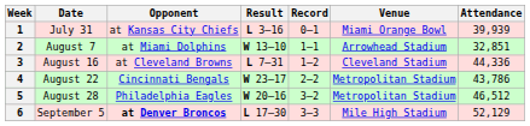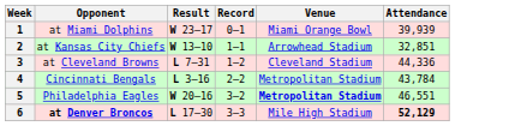 <table class="wikitable" style="text-align:center">
 <tr>
 <th>Week</th>
-<th>Date</th>
 <th>Opponent</th>
 <th>Result</th>
 <th>Record</th>
 <th>Venue</th>
 <th>Attendance</th>
 </tr>
 <tr style="background:#ffdddd">
 <th>1</th>
-<td>July 31</td>
-<td>at <a href='#'>Kansas City Chiefs</a></td>
-<td><strong>L</strong> 3–16</td>
+<td>at <a href='#'>Miami Dolphins</a></td>
+<td><strong>W</strong> 23–17</td>
 <td>0–1</td>
 <td><a href='#'>Miami Orange Bowl</a></td>
 <td>39,939</td>
 </tr>
 <tr style="background:#cfc">
 <th>2</th>
-<td>August 7</td>
-<td>at <a href='#'>Miami Dolphins</a></td>
+<td>at <a href='#'>Kansas City Chiefs</a></td>
 <td><strong>W</strong> 13–10</td>
 <td>1–1</td>
 <td><a href='#'>Arrowhead Stadium</a></td>
 <td>32,851</td>
 </tr>
 <tr style="background:#ffdddd">
 <th>3</th>
-<td>August 16</td>
 <td>at <a href='#'>Cleveland Browns</a></td>
 <td><strong>L</strong> 7–31</td>
 <td>1–2</td>
 <td><a href='#'>Cleveland Stadium</a></td>
 <td>44,336</td>
 </tr>
 <tr style="background:#cfc">
 <th>4</th>
-<td>August 22</td>
 <td><a href='#'>Cincinnati Bengals</a></td>
-<td><strong>W</strong> 23–17</td>
+<td><strong>L</strong> 3–16</td>
 <td>2–2</td>
 <td><a href='#'>Metropolitan Stadium</a></td>
-<td>43,786</td>
+<td>43,784</td>
 </tr>
 <tr style="background:#cfc">
 <th>5</th>
-<td>August 28</td>
 <td><a href='#'>Philadelphia Eagles</a></td>
 <td><strong>W</strong> 20–16</td>
 <td>3–2</td>
-<td><a href='#'>Metropolitan Stadium</a></td>
-<td>46,512</td>
+<td><strong><a href='#'>Metropolitan Stadium</a></strong></td>
+<td>46,551</td>
 </tr>
 <tr style="background:#ffdddd">
 <th>6</th>
-<td>September 5</td>
 <td><strong>at <a href='#'>Denver Broncos</a></strong></td>
 <td><strong>L</strong> 17–30</td>
 <td>3–3</td>
 <td><a href='#'>Mile High Stadium</a></td>
-<td>52,129</td>
+<td><strong>52,129</strong></td>
 </tr>
 </table>
